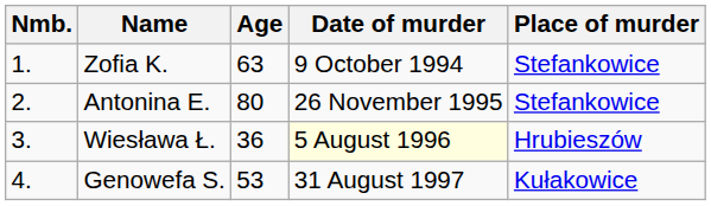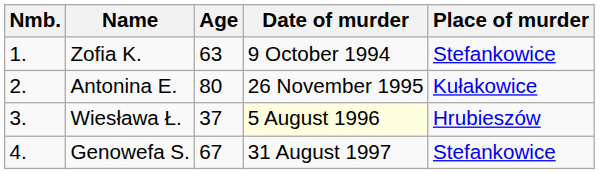 <table class="wikitable sortable">
 <tr>
 <th>Nmb.</th>
 <th>Name</th>
 <th>Age</th>
 <th>Date of murder</th>
 <th>Place of murder</th>
 </tr>
 <tr>
 <td>1.</td>
 <td>Zofia K.</td>
 <td>63</td>
 <td>9 October 1994</td>
 <td><a href='#'>Stefankowice</a></td>
 </tr>
 <tr>
 <td>2.</td>
 <td>Antonina E.</td>
 <td>80</td>
 <td>26 November 1995</td>
-<td><a href='#'>Stefankowice</a></td>
+<td><a href='#'>Kułakowice</a><br></td>
 </tr>
 <tr>
 <td>3.</td>
 <td>Wiesława Ł.</td>
-<td>36</td>
+<td>37</td>
 <td style="background: lightyellow;">5 August 1996</td>
 <td><a href='#'>Hrubieszów</a></td>
 </tr>
 <tr>
 <td>4.</td>
 <td>Genowefa S.</td>
-<td>53</td>
+<td>67</td>
 <td>31 August 1997</td>
-<td><a href='#'>Kułakowice</a><br></td>
+<td><a href='#'>Stefankowice</a></td>
 </tr>
 </table>
